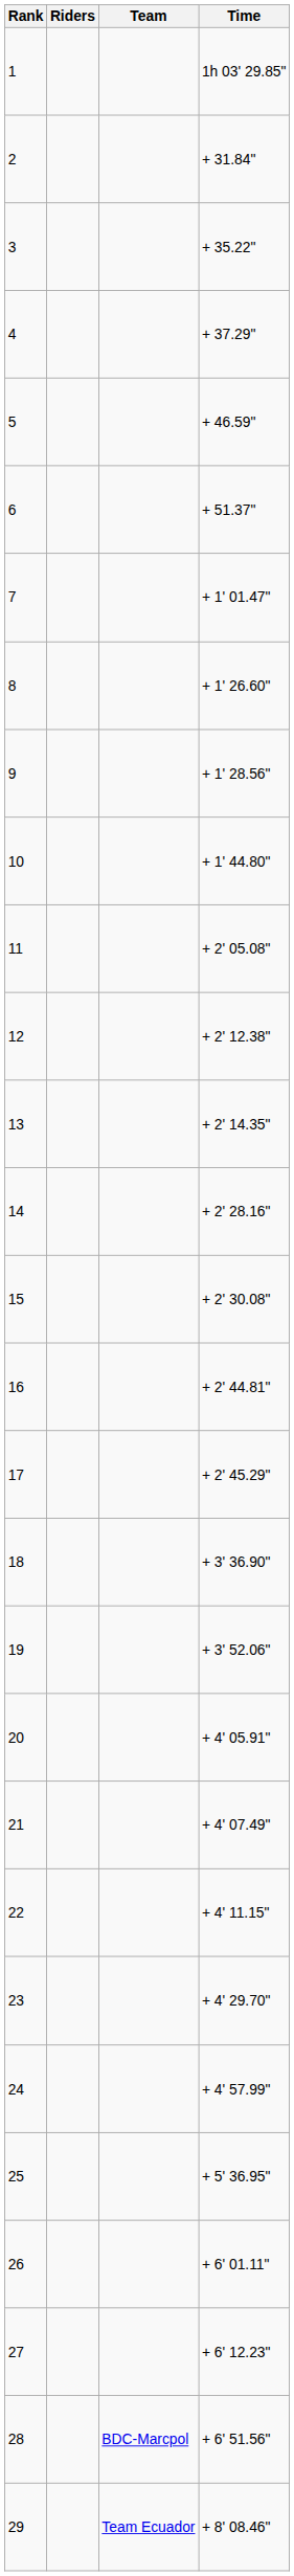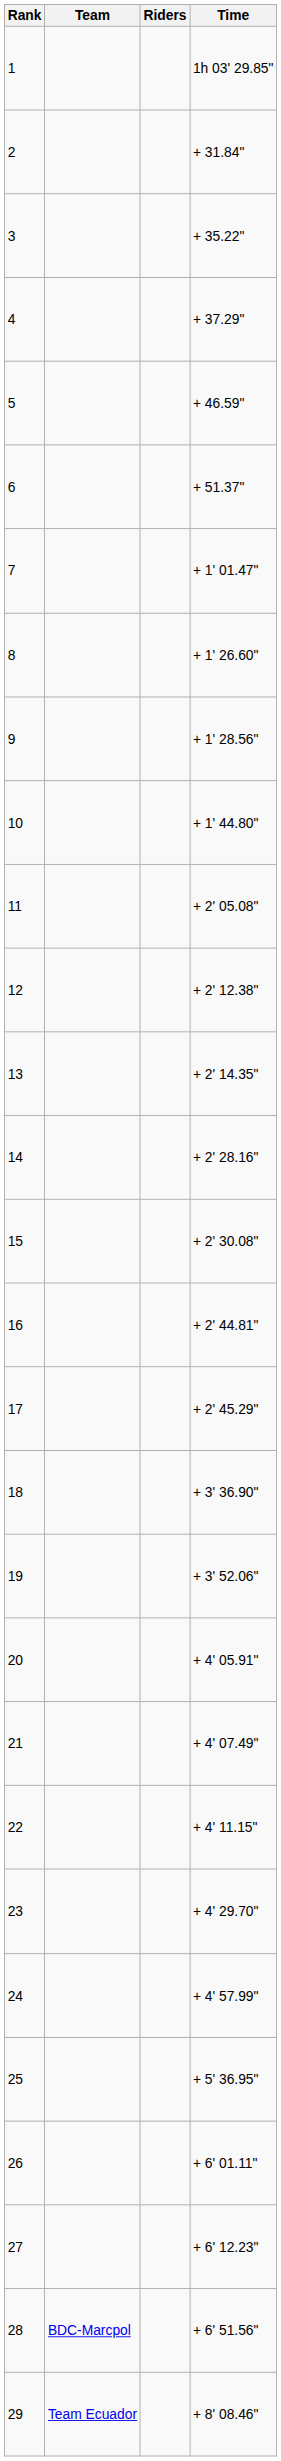 <table class="wikitable" style="font-size:95%; text-align:left;">
 <tr>
 <th>Rank</th>
+<th>Team</th>
 <th>Riders</th>
-<th>Team</th>
 <th>Time</th>
 </tr>
 <tr>
 <td>1</td>
+<td> </td>
 <td><br><br><br><br><br></td>
-<td> </td>
 <td>1h 03' 29.85"</td>
 </tr>
 <tr>
 <td>2</td>
+<td> </td>
 <td><br><br><br><br><br></td>
-<td> </td>
 <td>+ 31.84"</td>
 </tr>
 <tr>
 <td>3</td>
+<td> </td>
 <td><br><br><br><br><br></td>
-<td> </td>
 <td>+ 35.22"</td>
 </tr>
 <tr>
 <td>4</td>
+<td> </td>
 <td><br><br><br><br><br></td>
-<td> </td>
 <td>+ 37.29"</td>
 </tr>
 <tr>
 <td>5</td>
+<td> </td>
 <td><br><br><br><br><br></td>
-<td> </td>
 <td>+ 46.59"</td>
 </tr>
 <tr>
 <td>6</td>
+<td> </td>
 <td><br><br><br><br><br></td>
-<td> </td>
 <td>+ 51.37"</td>
 </tr>
 <tr>
 <td>7</td>
+<td> </td>
 <td><br><br><br><br><br></td>
-<td> </td>
 <td>+ 1' 01.47"</td>
 </tr>
 <tr>
 <td>8</td>
+<td> </td>
 <td><br><br><br><br><br></td>
-<td> </td>
 <td>+ 1' 26.60"</td>
 </tr>
 <tr>
 <td>9</td>
+<td> </td>
 <td><br><br><br><br><br></td>
-<td> </td>
 <td>+ 1' 28.56"</td>
 </tr>
 <tr>
 <td>10</td>
+<td> </td>
 <td><br><br><br><br><br></td>
-<td> </td>
 <td>+ 1' 44.80"</td>
 </tr>
 <tr>
 <td>11</td>
+<td> </td>
 <td><br><br><br><br><br></td>
-<td> </td>
 <td>+ 2' 05.08"</td>
 </tr>
 <tr>
 <td>12</td>
+<td> </td>
 <td><br><br><br><br><br></td>
-<td> </td>
 <td>+ 2' 12.38"</td>
 </tr>
 <tr>
 <td>13</td>
+<td> </td>
 <td><br><br><br><br><br></td>
-<td> </td>
 <td>+ 2' 14.35"</td>
 </tr>
 <tr>
 <td>14</td>
+<td> </td>
 <td><br><br><br><br><br></td>
-<td> </td>
 <td>+ 2' 28.16"</td>
 </tr>
 <tr>
 <td>15</td>
+<td> </td>
 <td><br><br><br><br><br></td>
-<td> </td>
 <td>+ 2' 30.08"</td>
 </tr>
 <tr>
 <td>16</td>
+<td> </td>
 <td><br><br><br><br><br></td>
-<td> </td>
 <td>+ 2' 44.81"</td>
 </tr>
 <tr>
 <td>17</td>
+<td> </td>
 <td><br><br><br><br><br></td>
-<td> </td>
 <td>+ 2' 45.29"</td>
 </tr>
 <tr>
 <td>18</td>
+<td> </td>
 <td><br><br><br><br><br></td>
-<td> </td>
 <td>+ 3' 36.90"</td>
 </tr>
 <tr>
 <td>19</td>
+<td> </td>
 <td><br><br><br><br><br></td>
-<td> </td>
 <td>+ 3' 52.06"</td>
 </tr>
 <tr>
 <td>20</td>
+<td> </td>
 <td><br><br><br><br><br></td>
-<td> </td>
 <td>+ 4' 05.91"</td>
 </tr>
 <tr>
 <td>21</td>
+<td> </td>
 <td><br><br><br><br><br></td>
-<td> </td>
 <td>+ 4' 07.49"</td>
 </tr>
 <tr>
 <td>22</td>
+<td> </td>
 <td><br><br><br><br><br></td>
-<td> </td>
 <td>+ 4' 11.15"</td>
 </tr>
 <tr>
 <td>23</td>
+<td> </td>
 <td><br><br><br><br><br></td>
-<td> </td>
 <td>+ 4' 29.70"</td>
 </tr>
 <tr>
 <td>24</td>
+<td> </td>
 <td><br><br><br><br><br></td>
-<td> </td>
 <td>+ 4' 57.99"</td>
 </tr>
 <tr>
 <td>25</td>
+<td> </td>
 <td><br><br><br><br><br></td>
-<td> </td>
 <td>+ 5' 36.95"</td>
 </tr>
 <tr>
 <td>26</td>
+<td> </td>
 <td><br><br><br><br><br></td>
-<td> </td>
 <td>+ 6' 01.11"</td>
 </tr>
 <tr>
 <td>27</td>
+<td> </td>
 <td><br><br><br><br><br></td>
-<td> </td>
 <td>+ 6' 12.23"</td>
 </tr>
 <tr>
 <td>28</td>
+<td> <a href='#'>BDC-Marcpol</a></td>
 <td><br><br><br><br><br></td>
-<td> <a href='#'>BDC-Marcpol</a></td>
 <td>+ 6' 51.56"</td>
 </tr>
 <tr>
 <td>29</td>
+<td> <a href='#'>Team Ecuador</a></td>
 <td><br><br><br><br><br></td>
-<td> <a href='#'>Team Ecuador</a></td>
 <td>+ 8' 08.46"</td>
 </tr>
 </table>
